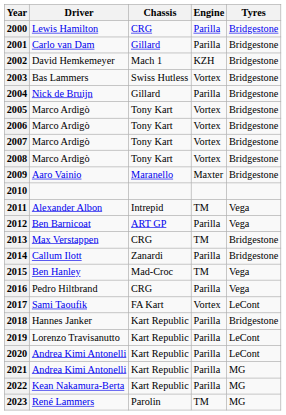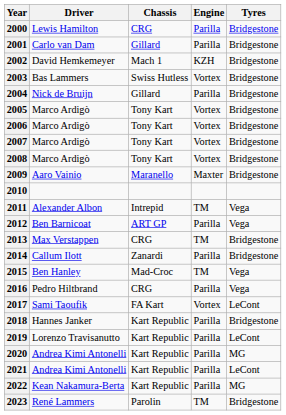 <table class="wikitable">
 <tr>
 <th>Year</th>
 <th>Driver</th>
 <th>Chassis</th>
 <th>Engine</th>
 <th>Tyres</th>
 </tr>
 <tr>
 <th>2000</th>
 <td> <a href='#'>Lewis Hamilton</a></td>
 <td><a href='#'>CRG</a></td>
 <td><a href='#'>Parilla</a></td>
 <td><a href='#'>Bridgestone</a></td>
 </tr>
 <tr>
 <th>2001</th>
 <td> <a href='#'>Carlo van Dam</a></td>
 <td><a href='#'>Gillard</a></td>
 <td>Parilla</td>
 <td>Bridgestone</td>
 </tr>
 <tr>
 <th>2002</th>
 <td> David Hemkemeyer</td>
 <td>Mach 1</td>
 <td>KZH</td>
 <td>Bridgestone</td>
 </tr>
 <tr>
 <th>2003</th>
 <td> Bas Lammers</td>
 <td>Swiss Hutless</td>
 <td>Vortex</td>
 <td>Bridgestone</td>
 </tr>
 <tr>
 <th>2004</th>
 <td> <a href='#'>Nick de Bruijn</a></td>
 <td>Gillard</td>
 <td>Parilla</td>
 <td>Bridgestone</td>
 </tr>
 <tr>
 <th>2005</th>
 <td> Marco Ardigò</td>
 <td>Tony Kart</td>
 <td>Vortex</td>
 <td>Bridgestone</td>
 </tr>
 <tr>
 <th>2006</th>
 <td> Marco Ardigò</td>
 <td>Tony Kart</td>
 <td>Vortex</td>
 <td>Bridgestone</td>
 </tr>
 <tr>
 <th>2007</th>
 <td> Marco Ardigò</td>
 <td>Tony Kart</td>
 <td>Vortex</td>
 <td>Bridgestone</td>
 </tr>
 <tr>
 <th>2008</th>
 <td> Marco Ardigò</td>
 <td>Tony Kart</td>
 <td>Vortex</td>
 <td>Bridgestone</td>
 </tr>
 <tr>
 <th>2009</th>
 <td> <a href='#'>Aaro Vainio</a></td>
 <td><a href='#'>Maranello</a></td>
 <td>Maxter</td>
 <td>Bridgestone</td>
 </tr>
 <tr>
 <th>2010</th>
 <td></td>
 <td></td>
 <td></td>
 <td></td>
 </tr>
 <tr>
 <th>2011</th>
 <td> <a href='#'>Alexander Albon</a></td>
 <td>Intrepid</td>
 <td>TM</td>
 <td>Vega</td>
 </tr>
 <tr>
 <th>2012</th>
 <td> <a href='#'>Ben Barnicoat</a></td>
 <td><a href='#'>ART GP</a></td>
 <td>Parilla</td>
 <td>Vega</td>
 </tr>
 <tr>
 <th>2013</th>
 <td> <a href='#'>Max Verstappen</a></td>
 <td>CRG</td>
 <td>TM</td>
 <td>Bridgestone</td>
 </tr>
 <tr>
 <th>2014</th>
 <td> <a href='#'>Callum Ilott</a></td>
 <td>Zanardi</td>
 <td>Parilla</td>
 <td>Bridgestone</td>
 </tr>
 <tr>
 <th>2015</th>
 <td> <a href='#'>Ben Hanley</a></td>
 <td>Mad-Croc</td>
 <td>TM</td>
 <td>Vega</td>
 </tr>
 <tr>
 <th>2016</th>
 <td> Pedro Hiltbrand</td>
 <td>CRG</td>
 <td>Parilla</td>
 <td>Vega</td>
 </tr>
 <tr>
 <th>2017</th>
 <td> <a href='#'>Sami Taoufik</a></td>
 <td>FA Kart</td>
 <td>Vortex</td>
 <td>LeCont</td>
 </tr>
 <tr>
 <th>2018</th>
 <td> Hannes Janker</td>
 <td>Kart Republic</td>
 <td>Parilla</td>
 <td>Bridgestone</td>
 </tr>
 <tr>
 <th>2019</th>
 <td> Lorenzo Travisanutto</td>
 <td>Kart Republic</td>
 <td>Parilla</td>
 <td>LeCont</td>
 </tr>
 <tr>
 <th>2020</th>
 <td> <a href='#'>Andrea Kimi Antonelli</a></td>
 <td>Kart Republic</td>
 <td>Parilla</td>
-<td>LeCont</td>
+<td>MG</td>
 </tr>
 <tr>
 <th>2021</th>
 <td> <a href='#'>Andrea Kimi Antonelli</a></td>
 <td>Kart Republic</td>
 <td>Parilla</td>
-<td>MG</td>
+<td>LeCont</td>
 </tr>
 <tr>
 <th>2022</th>
 <td> <a href='#'>Kean Nakamura-Berta</a></td>
 <td>Kart Republic</td>
 <td>Parilla</td>
 <td>MG</td>
 </tr>
 <tr>
 <th>2023</th>
 <td> <a href='#'>René Lammers</a></td>
 <td>Parolin</td>
 <td>TM</td>
-<td>MG</td>
+<td>Bridgestone</td>
 </tr>
 </table>
